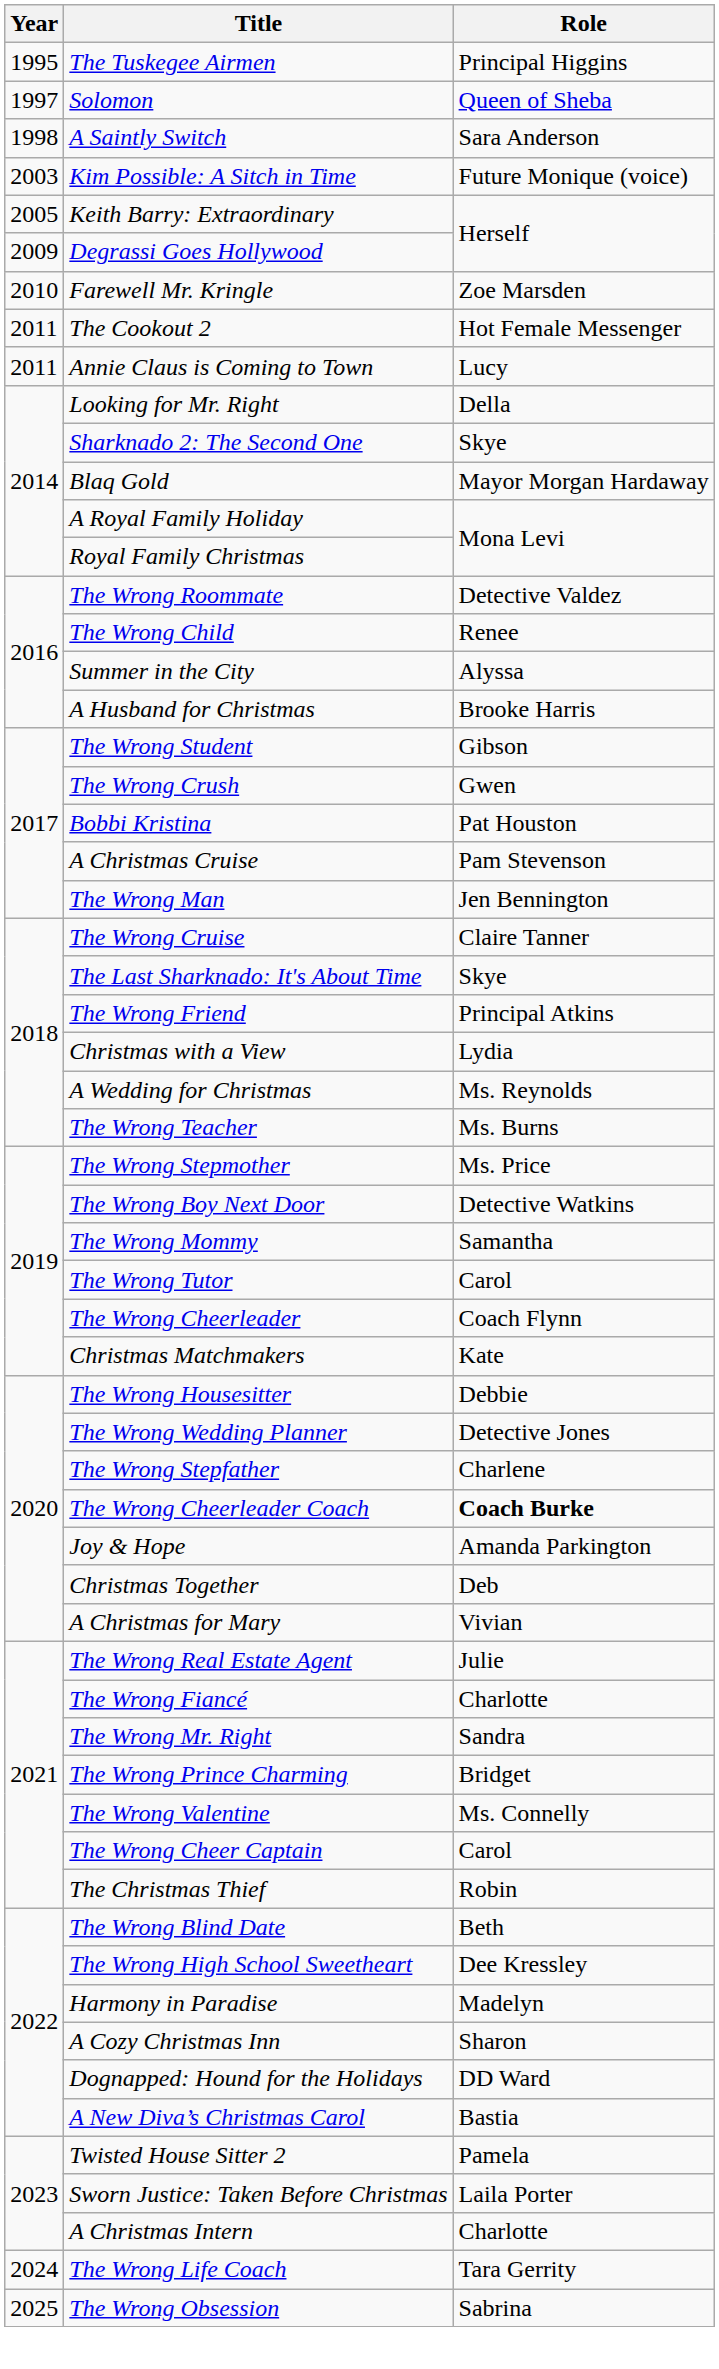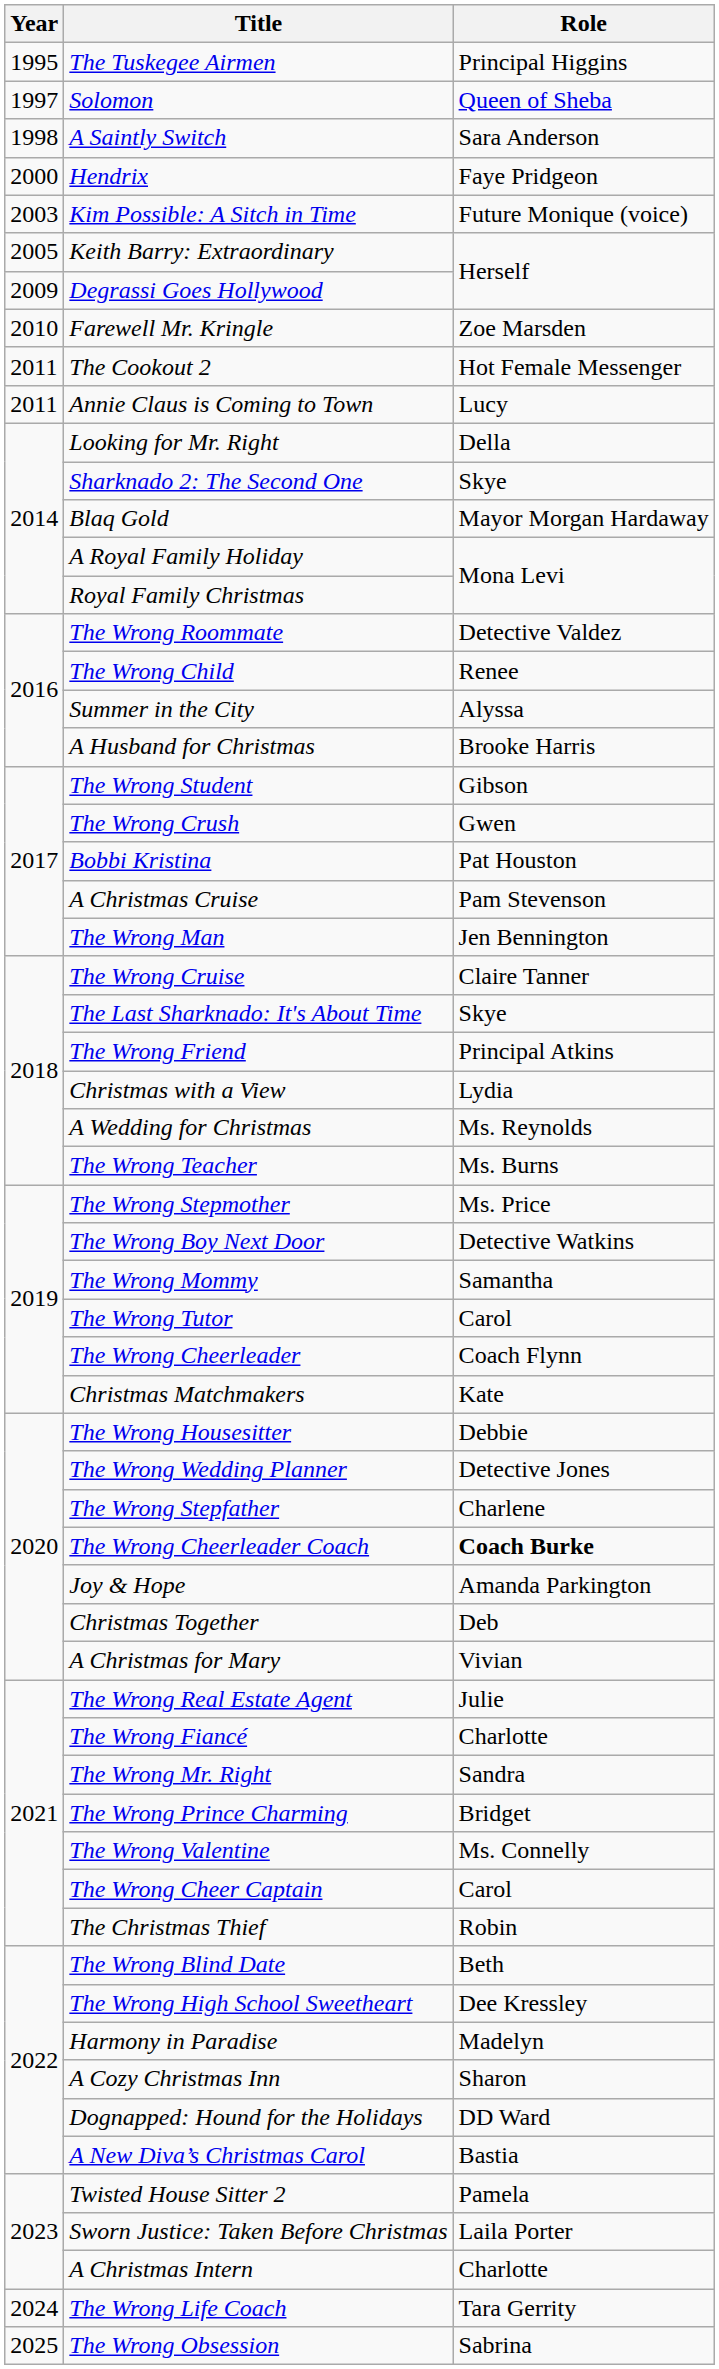 <table class="wikitable sortable">
 <tr>
 <th>Year</th>
 <th>Title</th>
 <th>Role</th>
 </tr>
 <tr>
 <td>1995</td>
 <td><em><a href='#'>The Tuskegee Airmen</a></em></td>
 <td>Principal Higgins</td>
 </tr>
 <tr>
 <td>1997</td>
 <td><em><a href='#'>Solomon</a></em></td>
 <td><a href='#'>Queen of Sheba</a></td>
 </tr>
 <tr>
 <td>1998</td>
 <td><em><a href='#'>A Saintly Switch</a></em></td>
 <td>Sara Anderson</td>
+</tr>
+<tr>
+<td>2000</td>
+<td><em><a href='#'>Hendrix</a></em></td>
+<td>Faye Pridgeon</td>
 </tr>
 <tr>
 <td>2003</td>
 <td><em><a href='#'>Kim Possible: A Sitch in Time</a></em></td>
 <td>Future Monique (voice)</td>
 </tr>
 <tr>
 <td>2005</td>
 <td><em>Keith Barry: Extraordinary</em></td>
 <td rowspan="2">Herself</td>
 </tr>
 <tr>
 <td>2009</td>
 <td><em><a href='#'>Degrassi Goes Hollywood</a></em></td>
 </tr>
 <tr>
 <td>2010</td>
 <td><em>Farewell Mr. Kringle</em></td>
 <td>Zoe Marsden</td>
 </tr>
 <tr>
 <td>2011</td>
 <td><em>The Cookout 2</em></td>
 <td>Hot Female Messenger</td>
 </tr>
 <tr>
 <td>2011</td>
 <td><em>Annie Claus is Coming to Town </em></td>
 <td>Lucy</td>
 </tr>
 <tr>
 <td rowspan="5">2014</td>
 <td><em>Looking for Mr. Right</em></td>
 <td>Della</td>
 </tr>
 <tr>
 <td><em><a href='#'>Sharknado 2: The Second One</a></em></td>
 <td>Skye</td>
 </tr>
 <tr>
 <td><em>Blaq Gold</em></td>
 <td>Mayor Morgan Hardaway</td>
 </tr>
 <tr>
 <td><em>A Royal Family Holiday</em></td>
 <td rowspan="2">Mona Levi</td>
 </tr>
 <tr>
 <td><em>Royal Family Christmas</em></td>
 </tr>
 <tr>
 <td rowspan="4">2016</td>
 <td><em><a href='#'>The Wrong Roommate</a></em></td>
 <td>Detective Valdez</td>
 </tr>
 <tr>
 <td><em><a href='#'>The Wrong Child</a></em></td>
 <td>Renee</td>
 </tr>
 <tr>
 <td><em>Summer in the City</em></td>
 <td>Alyssa</td>
 </tr>
 <tr>
 <td><em>A Husband for Christmas</em></td>
 <td>Brooke Harris</td>
 </tr>
 <tr>
 <td rowspan="5">2017</td>
 <td><em><a href='#'>The Wrong Student</a></em></td>
 <td>Gibson</td>
 </tr>
 <tr>
 <td><em><a href='#'>The Wrong Crush</a></em></td>
 <td>Gwen</td>
 </tr>
 <tr>
 <td><em><a href='#'>Bobbi Kristina</a></em></td>
 <td>Pat Houston</td>
 </tr>
 <tr>
 <td><em>A Christmas Cruise</em></td>
 <td>Pam Stevenson</td>
 </tr>
 <tr>
 <td><em><a href='#'>The Wrong Man</a></em></td>
 <td>Jen Bennington</td>
 </tr>
 <tr>
 <td rowspan="6">2018</td>
 <td><em><a href='#'>The Wrong Cruise</a></em></td>
 <td>Claire Tanner</td>
 </tr>
 <tr>
 <td><em><a href='#'>The Last Sharknado: It's About Time</a></em></td>
 <td>Skye</td>
 </tr>
 <tr>
 <td><em><a href='#'>The Wrong Friend</a></em></td>
 <td>Principal Atkins</td>
 </tr>
 <tr>
 <td><em>Christmas with a View</em></td>
 <td>Lydia</td>
 </tr>
 <tr>
 <td><em>A Wedding for Christmas</em></td>
 <td>Ms. Reynolds</td>
 </tr>
 <tr>
 <td><em><a href='#'>The Wrong Teacher</a></em></td>
 <td>Ms. Burns</td>
 </tr>
 <tr>
 <td rowspan="6">2019</td>
 <td><em><a href='#'>The Wrong Stepmother</a></em></td>
 <td>Ms. Price</td>
 </tr>
 <tr>
 <td><em><a href='#'>The Wrong Boy Next Door</a></em></td>
 <td>Detective Watkins</td>
 </tr>
 <tr>
 <td><em><a href='#'>The Wrong Mommy</a></em></td>
 <td>Samantha</td>
 </tr>
 <tr>
 <td><em><a href='#'>The Wrong Tutor</a></em></td>
 <td>Carol</td>
 </tr>
 <tr>
 <td><em><a href='#'>The Wrong Cheerleader</a></em></td>
 <td>Coach Flynn</td>
 </tr>
 <tr>
 <td><em>Christmas Matchmakers</em></td>
 <td>Kate</td>
 </tr>
 <tr>
 <td rowspan="7">2020</td>
 <td><em><a href='#'>The Wrong Housesitter</a></em></td>
 <td>Debbie</td>
 </tr>
 <tr>
 <td><em><a href='#'>The Wrong Wedding Planner</a></em></td>
 <td>Detective Jones</td>
 </tr>
 <tr>
 <td><em><a href='#'>The Wrong Stepfather</a></em></td>
 <td>Charlene</td>
 </tr>
 <tr>
 <td><em><a href='#'>The Wrong Cheerleader Coach</a></em></td>
 <td><strong>Coach Burke</strong></td>
 </tr>
 <tr>
 <td><em>Joy & Hope</em></td>
 <td>Amanda Parkington</td>
 </tr>
 <tr>
 <td><em>Christmas Together</em></td>
 <td>Deb</td>
 </tr>
 <tr>
 <td><em>A Christmas for Mary</em></td>
 <td>Vivian</td>
 </tr>
 <tr>
 <td rowspan="7">2021</td>
 <td><em><a href='#'>The Wrong Real Estate Agent</a></em></td>
 <td>Julie</td>
 </tr>
 <tr>
 <td><em><a href='#'>The Wrong Fiancé</a></em></td>
 <td>Charlotte</td>
 </tr>
 <tr>
 <td><em><a href='#'>The Wrong Mr. Right</a></em></td>
 <td>Sandra</td>
 </tr>
 <tr>
 <td><em><a href='#'>The Wrong Prince Charming</a></em></td>
 <td>Bridget</td>
 </tr>
 <tr>
 <td><em><a href='#'>The Wrong Valentine</a></em></td>
 <td>Ms. Connelly</td>
 </tr>
 <tr>
 <td><em><a href='#'>The Wrong Cheer Captain</a></em></td>
 <td>Carol</td>
 </tr>
 <tr>
 <td><em>The Christmas Thief</em></td>
 <td>Robin</td>
 </tr>
 <tr>
 <td rowspan="6">2022</td>
 <td><em><a href='#'>The Wrong Blind Date</a></em></td>
 <td>Beth</td>
 </tr>
 <tr>
 <td><em><a href='#'>The Wrong High School Sweetheart</a></em></td>
 <td>Dee Kressley</td>
 </tr>
 <tr>
 <td><em>Harmony in Paradise</em></td>
 <td>Madelyn</td>
 </tr>
 <tr>
 <td><em>A Cozy Christmas Inn</em></td>
 <td>Sharon</td>
 </tr>
 <tr>
 <td><em>Dognapped: Hound for the Holidays</em></td>
 <td>DD Ward</td>
 </tr>
 <tr>
 <td><em><a href='#'>A New Diva’s Christmas Carol</a></em></td>
 <td>Bastia</td>
 </tr>
 <tr>
 <td rowspan=3>2023</td>
 <td><em>Twisted House Sitter 2</em></td>
 <td>Pamela</td>
 </tr>
 <tr>
 <td><em>Sworn Justice: Taken Before Christmas</em></td>
 <td>Laila Porter</td>
 </tr>
 <tr>
 <td><em>A Christmas Intern</em></td>
 <td>Charlotte</td>
 </tr>
 <tr>
 <td>2024</td>
 <td><em><a href='#'>The Wrong Life Coach</a></em></td>
 <td>Tara Gerrity</td>
 </tr>
 <tr>
 <td>2025</td>
 <td><em><a href='#'>The Wrong Obsession</a></em></td>
 <td>Sabrina</td>
 </tr>
 </table>
